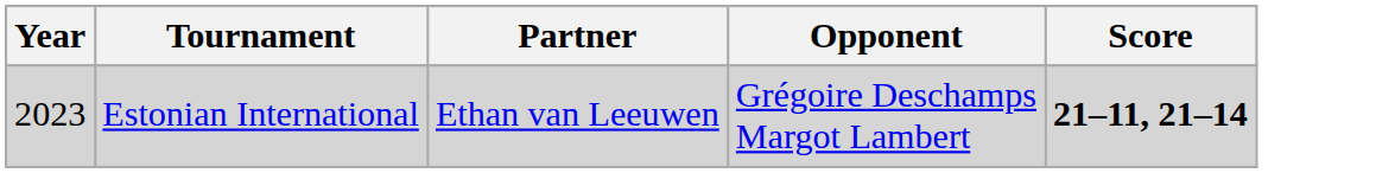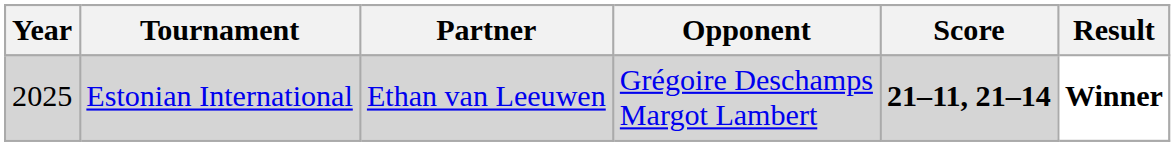 <table class="sortable wikitable" style="font-size: 90%;">
 <tr>
 <th>Year</th>
 <th>Tournament</th>
 <th>Partner</th>
 <th>Opponent</th>
 <th>Score</th>
+<th>Result</th>
 </tr>
 <tr style="background:#D5D5D5">
-<td align="center">2023</td>
+<td align="center">2025</td>
 <td align="left"><a href='#'>Estonian International</a></td>
 <td align="left"> <a href='#'>Ethan van Leeuwen</a></td>
 <td align="left"> <a href='#'>Grégoire Deschamps</a><br> <a href='#'>Margot Lambert</a></td>
 <td align="left"><strong>21–11, 21–14</strong></td>
+<td style="text-align:left; background:white"> <strong>Winner</strong></td>
 </tr>
 </table>
